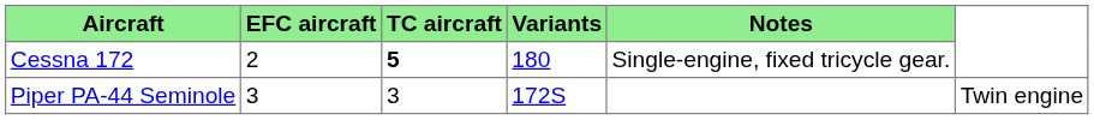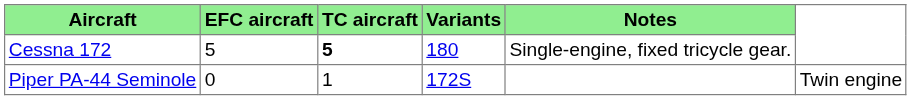 <table class="toccolours" border="1" cellpadding="3" style="border-collapse:collapse">
 <tr bgcolor=lightgreen>
 <th>Aircraft</th>
 <th>EFC aircraft</th>
 <th>TC aircraft</th>
 <th>Variants</th>
 <th>Notes</th>
 </tr>
 <tr>
 <td><a href='#'>Cessna 172</a></td>
-<td>2</td>
+<td>5</td>
 <td><strong>5</strong></td>
 <td><a href='#'>180</a></td>
 <td>Single-engine, fixed tricycle gear.</td>
 </tr>
 <tr>
 <td><a href='#'>Piper PA-44 Seminole</a></td>
-<td>3</td>
-<td>3</td>
+<td>0</td>
+<td>1</td>
 <td><a href='#'>172S</a></td>
 <td></td>
 <td>Twin engine</td>
 </tr>
 </table>
